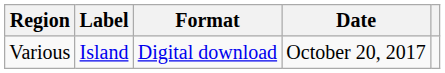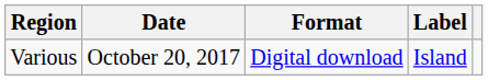 <table class="wikitable plainrowheaders">
 <tr>
 <th scope="col">Region</th>
+<th scope="col">Date</th>
+<th scope="col">Format</th>
 <th scope="col">Label</th>
-<th scope="col">Format</th>
-<th scope="col">Date</th>
 <th scope="col"></th>
 </tr>
 <tr>
 <td>Various</td>
+<td>October 20, 2017</td>
+<td rowspan="1"><a href='#'>Digital download</a></td>
 <td rowspan="1"><a href='#'>Island</a></td>
-<td rowspan="1"><a href='#'>Digital download</a></td>
-<td>October 20, 2017</td>
 <td></td>
 </tr>
 </table>
